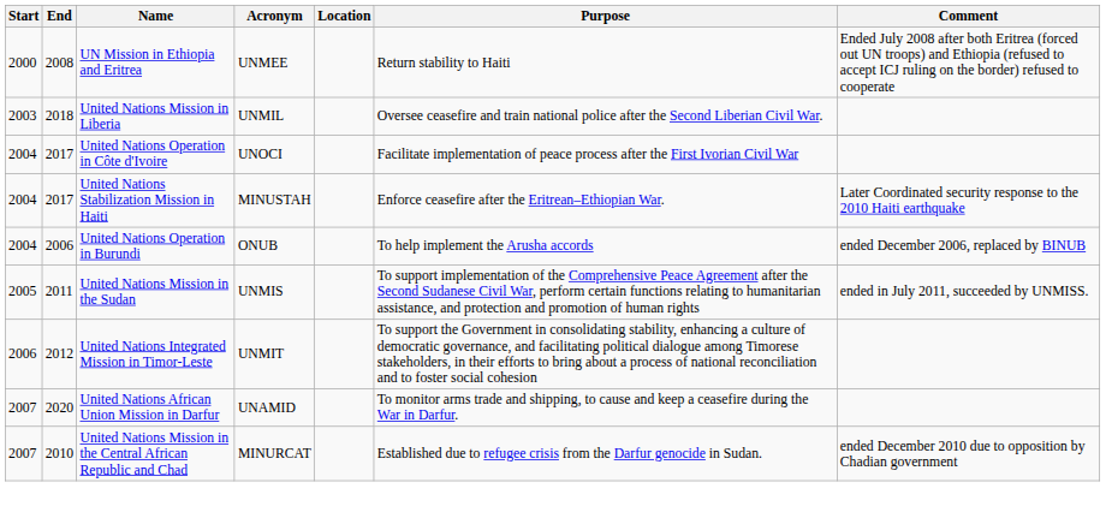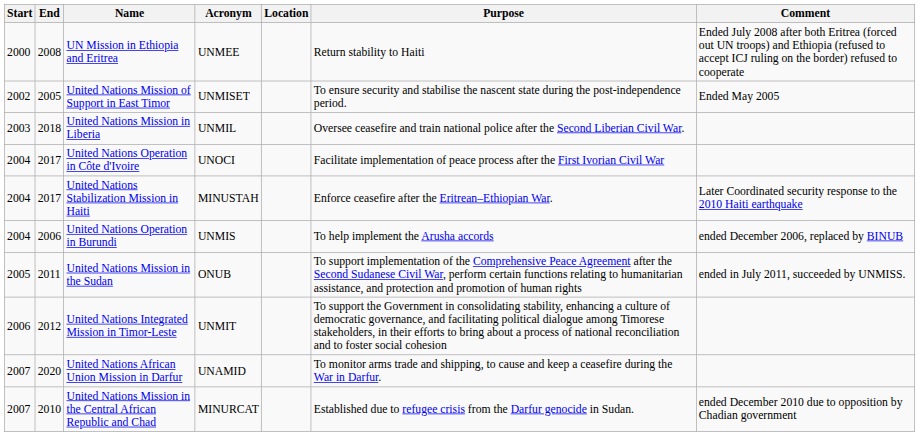 <table class="wikitable">
 <tr>
 <th>Start</th>
 <th>End</th>
 <th>Name</th>
 <th>Acronym</th>
 <th>Location</th>
 <th>Purpose</th>
 <th>Comment</th>
 </tr>
 <tr>
 <td>2000</td>
 <td>2008</td>
 <td><a href='#'>UN Mission in Ethiopia and Eritrea</a></td>
 <td>UNMEE</td>
 <td><br></td>
 <td>Return stability to Haiti</td>
 <td>Ended July 2008 after both Eritrea (forced out UN troops) and Ethiopia (refused to accept ICJ ruling on the border) refused to cooperate</td>
+</tr>
+<tr>
+<td>2002</td>
+<td>2005</td>
+<td><a href='#'>United Nations Mission of Support in East Timor</a></td>
+<td>UNMISET</td>
+<td></td>
+<td>To ensure security and stabilise the nascent state during the post-independence period.</td>
+<td>Ended May 2005</td>
 </tr>
 <tr>
 <td>2003</td>
 <td>2018</td>
 <td><a href='#'>United Nations Mission in Liberia</a></td>
 <td>UNMIL</td>
 <td></td>
 <td>Oversee ceasefire and train national police after the <a href='#'>Second Liberian Civil War</a>.</td>
 <td> </td>
 </tr>
 <tr>
 <td>2004</td>
 <td>2017</td>
 <td><a href='#'>United Nations Operation in Côte d'Ivoire</a></td>
 <td>UNOCI</td>
 <td></td>
 <td>Facilitate implementation of peace process after the <a href='#'>First Ivorian Civil War</a></td>
 <td> </td>
 </tr>
 <tr>
 <td>2004</td>
 <td>2017</td>
 <td><a href='#'>United Nations Stabilization Mission in Haiti</a></td>
 <td>MINUSTAH</td>
 <td></td>
 <td>Enforce ceasefire after the <a href='#'>Eritrean–Ethiopian War</a>.</td>
 <td>Later Coordinated security response to the <a href='#'>2010 Haiti earthquake</a></td>
 </tr>
 <tr>
 <td>2004</td>
 <td>2006</td>
 <td><a href='#'>United Nations Operation in Burundi</a></td>
-<td>ONUB</td>
+<td>UNMIS</td>
 <td></td>
 <td>To help implement the <a href='#'>Arusha accords</a></td>
 <td>ended December 2006, replaced by <a href='#'>BINUB</a></td>
 </tr>
 <tr>
 <td>2005</td>
 <td>2011</td>
 <td><a href='#'>United Nations Mission in the Sudan</a></td>
-<td>UNMIS</td>
+<td>ONUB</td>
 <td></td>
 <td>To support implementation of the <a href='#'>Comprehensive Peace Agreement</a> after the <a href='#'>Second Sudanese Civil War</a>, perform certain functions relating to humanitarian assistance, and protection and promotion of human rights</td>
 <td>ended in July 2011, succeeded by UNMISS.</td>
 </tr>
 <tr>
 <td>2006</td>
 <td>2012</td>
 <td><a href='#'>United Nations Integrated Mission in Timor-Leste</a></td>
 <td>UNMIT</td>
 <td></td>
 <td>To support the Government in consolidating stability, enhancing a culture of democratic governance, and facilitating political dialogue among Timorese stakeholders, in their efforts to bring about a process of national reconciliation and to foster social cohesion</td>
 <td> </td>
 </tr>
 <tr>
 <td>2007</td>
 <td>2020</td>
 <td><a href='#'>United Nations African Union Mission in Darfur</a></td>
 <td>UNAMID</td>
 <td></td>
 <td>To monitor arms trade and shipping, to cause and keep a ceasefire during the <a href='#'>War in Darfur</a>.</td>
 <td></td>
 </tr>
 <tr>
 <td>2007</td>
 <td>2010</td>
 <td><a href='#'>United Nations Mission in the Central African Republic and Chad</a></td>
 <td>MINURCAT</td>
 <td><br></td>
 <td>Established due to <a href='#'>refugee crisis</a> from the <a href='#'>Darfur genocide</a> in Sudan.</td>
 <td>ended December 2010 due to opposition by Chadian government</td>
 </tr>
 </table>
